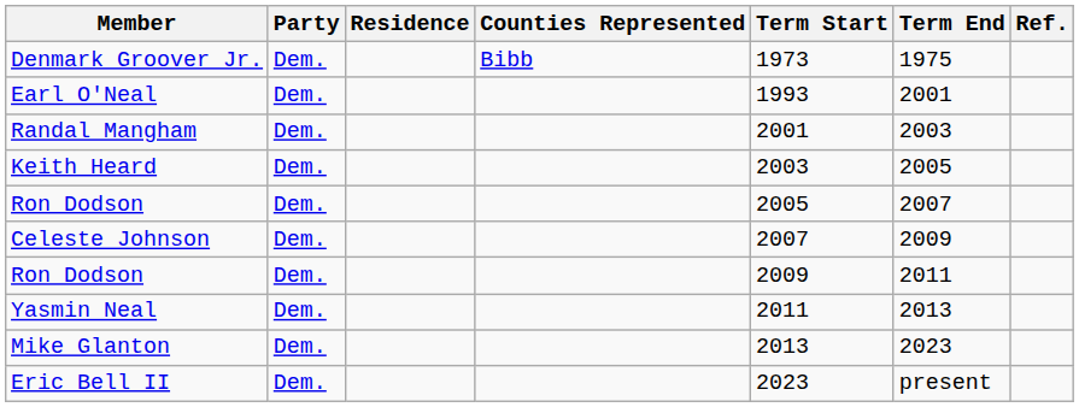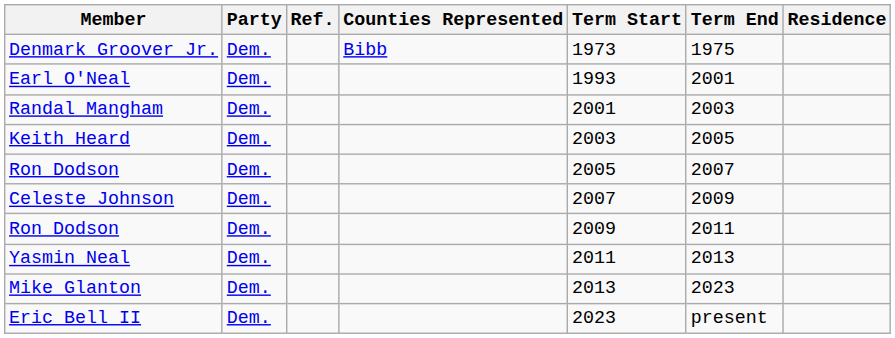 <table class="wikitable">
 <tr>
 <th>Member</th>
 <th>Party</th>
-<th>Residence</th>
+<th>Ref.</th>
 <th>Counties Represented</th>
 <th>Term Start</th>
 <th>Term End</th>
-<th>Ref.</th>
+<th>Residence</th>
 </tr>
 <tr>
 <td><a href='#'>Denmark Groover Jr.</a></td>
 <td><a href='#'>Dem.</a></td>
 <td></td>
 <td><a href='#'>Bibb</a></td>
 <td>1973</td>
 <td>1975</td>
 <td></td>
 </tr>
 <tr>
 <td><a href='#'>Earl O'Neal</a></td>
 <td><a href='#'>Dem.</a></td>
 <td></td>
 <td></td>
 <td>1993</td>
 <td>2001</td>
 <td></td>
 </tr>
 <tr>
 <td><a href='#'>Randal Mangham</a></td>
 <td><a href='#'>Dem.</a></td>
 <td></td>
 <td></td>
 <td>2001</td>
 <td>2003</td>
 <td></td>
 </tr>
 <tr>
 <td><a href='#'>Keith Heard</a></td>
 <td><a href='#'>Dem.</a></td>
 <td></td>
 <td></td>
 <td>2003</td>
 <td>2005</td>
 <td></td>
 </tr>
 <tr>
 <td><a href='#'>Ron Dodson</a></td>
 <td><a href='#'>Dem.</a></td>
 <td></td>
 <td></td>
 <td>2005</td>
 <td>2007</td>
 <td></td>
 </tr>
 <tr>
 <td><a href='#'>Celeste Johnson</a></td>
 <td><a href='#'>Dem.</a></td>
 <td></td>
 <td></td>
 <td>2007</td>
 <td>2009</td>
 <td></td>
 </tr>
 <tr>
 <td><a href='#'>Ron Dodson</a></td>
 <td><a href='#'>Dem.</a></td>
 <td></td>
 <td></td>
 <td>2009</td>
 <td>2011</td>
 <td></td>
 </tr>
 <tr>
 <td><a href='#'>Yasmin Neal</a></td>
 <td><a href='#'>Dem.</a></td>
 <td></td>
 <td></td>
 <td>2011</td>
 <td>2013</td>
 <td></td>
 </tr>
 <tr>
 <td><a href='#'>Mike Glanton</a></td>
 <td><a href='#'>Dem.</a></td>
 <td></td>
 <td></td>
 <td>2013</td>
 <td>2023</td>
 <td></td>
 </tr>
 <tr>
 <td><a href='#'>Eric Bell II</a></td>
 <td><a href='#'>Dem.</a></td>
 <td></td>
 <td></td>
 <td>2023</td>
 <td>present</td>
 <td></td>
 </tr>
 </table>
